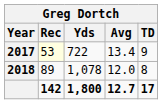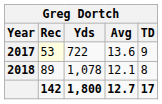 <table class="wikitable sortable">
 <tr>
 <th colspan="5">Greg Dortch</th>
 </tr>
 <tr>
 <th>Year</th>
 <th>Rec</th>
 <th>Yds</th>
 <th>Avg</th>
 <th>TD</th>
 </tr>
 <tr>
 <th>2017</th>
 <td style="background: lightyellow;">53</td>
 <td>722</td>
-<td>13.4</td>
+<td>13.6</td>
 <td>9</td>
 </tr>
 <tr>
 <th>2018</th>
 <td>89</td>
 <td>1,078</td>
-<td>12.0</td>
+<td>12.1</td>
 <td>8</td>
 </tr>
 <tr>
 <th></th>
 <td><strong>142</strong></td>
 <td><strong>1,800</strong></td>
 <td><strong>12.7</strong></td>
 <td><strong>17</strong></td>
 </tr>
 </table>
